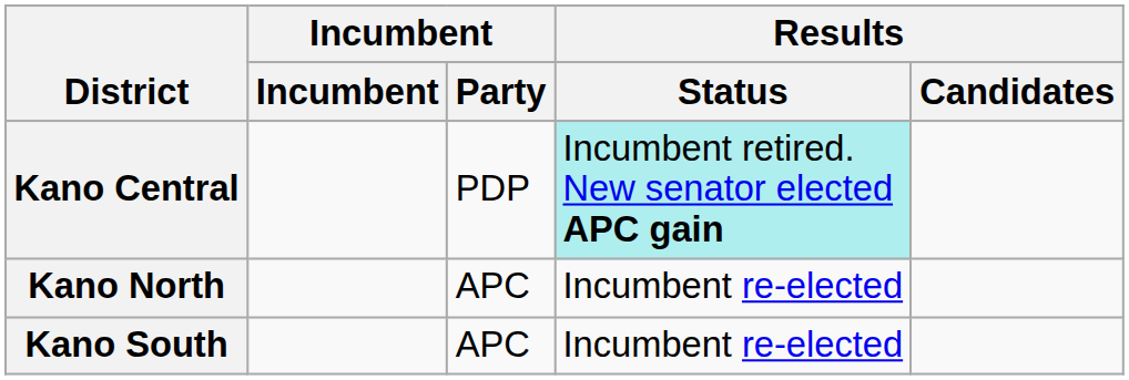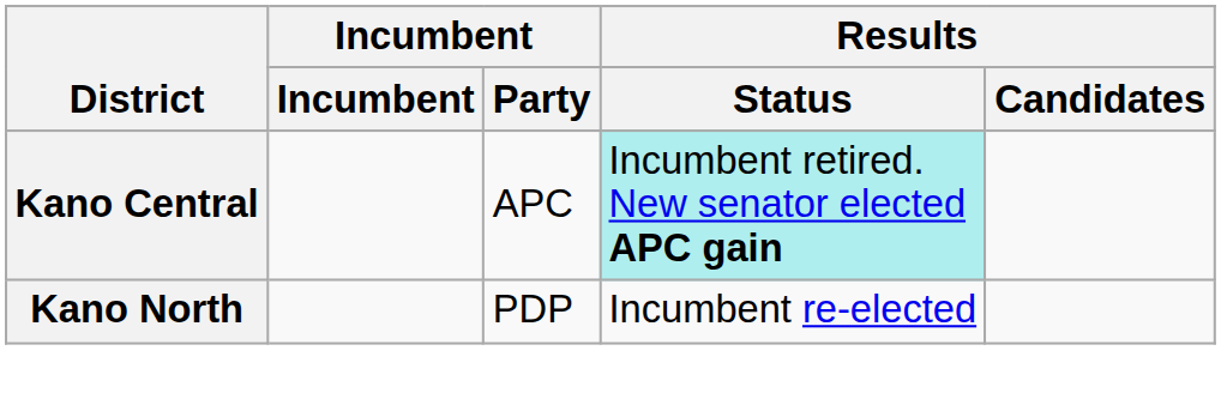 <table class="wikitable sortable">
 <tr valign=bottom>
 <th rowspan=2>District</th>
 <th colspan=2>Incumbent</th>
 <th colspan=2>Results</th>
 </tr>
 <tr valign=bottom>
 <th>Incumbent</th>
 <th>Party</th>
 <th>Status</th>
 <th>Candidates</th>
 </tr>
 <tr>
 <th>Kano Central</th>
 <td></td>
-<td>PDP</td>
+<td>APC</td>
 <td style="background: paleturquoise;">Incumbent retired.<br><a href='#'>New senator elected</a><br><strong>APC gain</strong></td>
 <td nowrap></td>
 </tr>
 <tr>
 <th>Kano North</th>
 <td></td>
-<td>APC</td>
-<td>Incumbent <a href='#'>re-elected</a></td>
-<td nowrap></td>
-</tr>
-<tr>
-<th>Kano South</th>
-<td></td>
-<td>APC</td>
+<td>PDP</td>
 <td>Incumbent <a href='#'>re-elected</a></td>
 <td nowrap></td>
 </tr>
 </table>
